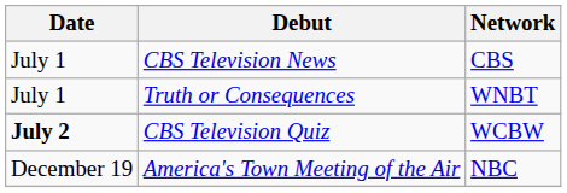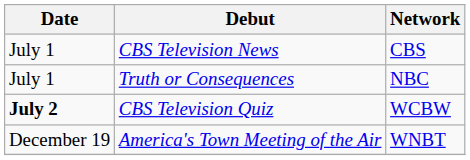 <table class="wikitable sortable">
 <tr>
 <th>Date</th>
 <th>Debut</th>
 <th>Network</th>
 </tr>
 <tr>
 <td>July 1</td>
 <td><em><a href='#'>CBS Television News</a></em></td>
 <td><a href='#'>CBS</a></td>
 </tr>
 <tr>
 <td>July 1</td>
 <td><em><a href='#'>Truth or Consequences</a></em></td>
-<td><a href='#'>WNBT</a></td>
+<td><a href='#'>NBC</a></td>
 </tr>
 <tr>
 <td><strong>July 2</strong></td>
 <td><em><a href='#'>CBS Television Quiz</a></em></td>
 <td><a href='#'>WCBW</a></td>
 </tr>
 <tr>
 <td>December 19</td>
 <td><em><a href='#'>America's Town Meeting of the Air</a></em></td>
-<td><a href='#'>NBC</a></td>
+<td><a href='#'>WNBT</a></td>
 </tr>
 <tr>
 </tr>
 </table>
